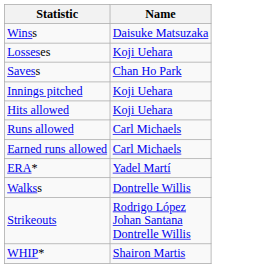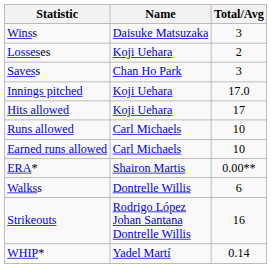 <table class=wikitable>
 <tr>
 <th>Statistic</th>
 <th>Name</th>
+<th>Total/Avg</th>
 </tr>
 <tr>
 <td><a href='#'>Wins</a>s</td>
 <td> <a href='#'>Daisuke Matsuzaka</a></td>
+<td align=center>3</td>
 </tr>
 <tr>
 <td><a href='#'>Losses</a>es</td>
 <td> <a href='#'>Koji Uehara</a></td>
+<td align=center>2</td>
 </tr>
 <tr>
 <td><a href='#'>Saves</a>s</td>
 <td> <a href='#'>Chan Ho Park</a></td>
+<td align=center>3</td>
 </tr>
 <tr>
 <td><a href='#'>Innings pitched</a></td>
 <td> <a href='#'>Koji Uehara</a></td>
+<td align=center>17.0</td>
 </tr>
 <tr>
 <td><a href='#'>Hits allowed</a></td>
 <td> <a href='#'>Koji Uehara</a></td>
+<td align=center>17</td>
 </tr>
 <tr>
 <td><a href='#'>Runs allowed</a></td>
 <td> <a href='#'>Carl Michaels</a></td>
+<td align=center>10</td>
 </tr>
 <tr>
 <td><a href='#'>Earned runs allowed</a></td>
 <td> <a href='#'>Carl Michaels</a></td>
+<td align=center>10</td>
 </tr>
 <tr>
 <td><a href='#'>ERA</a>*</td>
-<td> <a href='#'>Yadel Martí</a></td>
+<td> <a href='#'>Shairon Martis</a></td>
+<td align=center>0.00**</td>
 </tr>
 <tr>
 <td><a href='#'>Walks</a>s</td>
 <td> <a href='#'>Dontrelle Willis</a></td>
+<td align=center>6</td>
 </tr>
 <tr>
 <td><a href='#'>Strikeouts</a></td>
 <td> <a href='#'>Rodrigo López</a><br> <a href='#'>Johan Santana</a><br> <a href='#'>Dontrelle Willis</a></td>
+<td align=center>16</td>
 </tr>
 <tr>
 <td><a href='#'>WHIP</a>*</td>
-<td> <a href='#'>Shairon Martis</a></td>
+<td> <a href='#'>Yadel Martí</a></td>
+<td align=center>0.14</td>
 </tr>
 </table>
